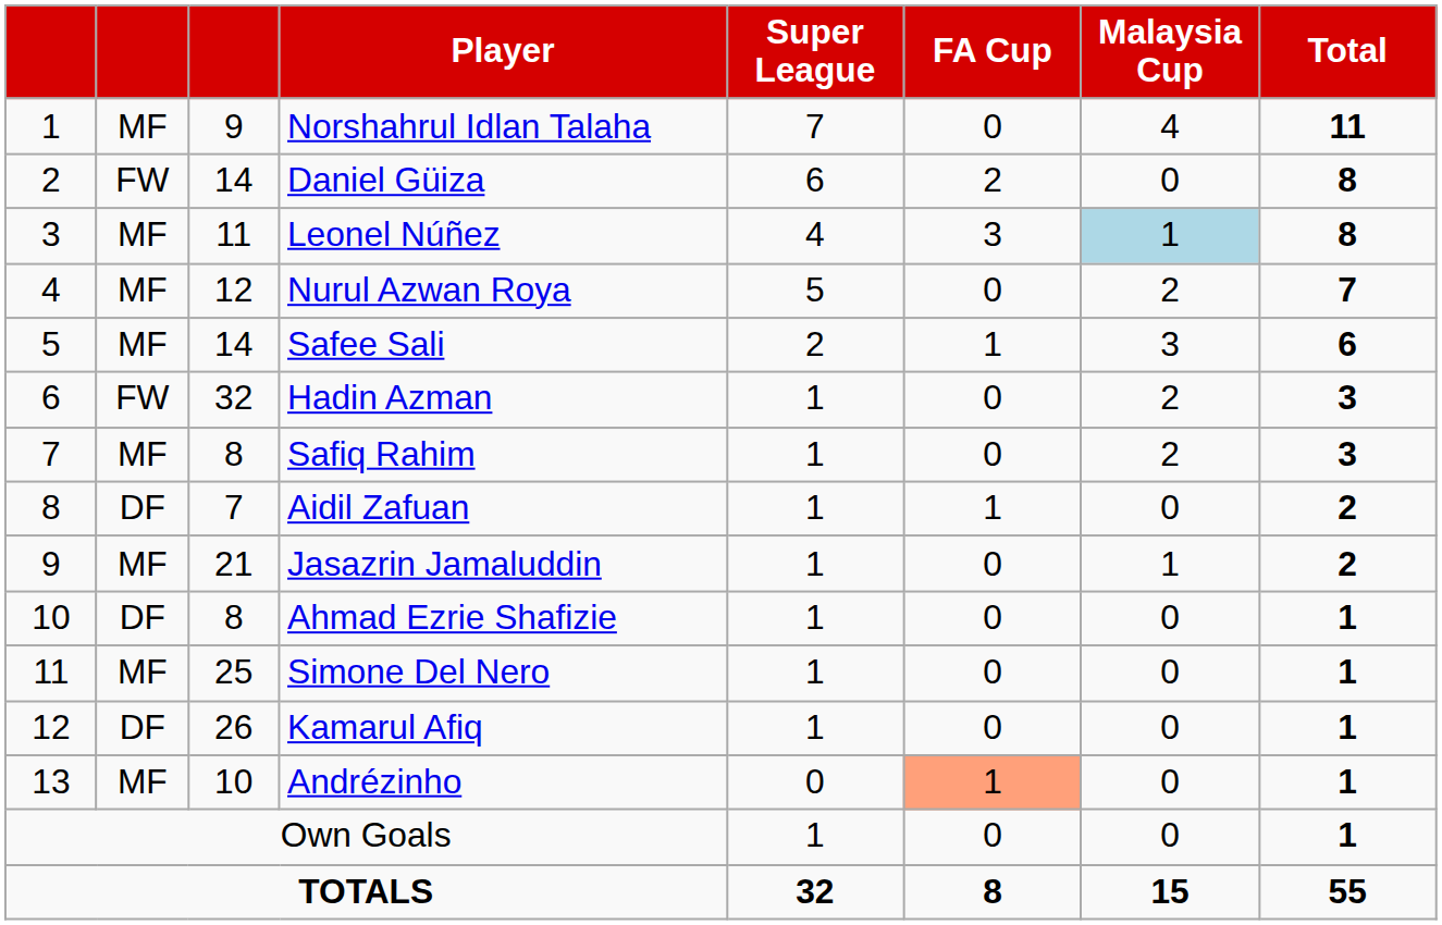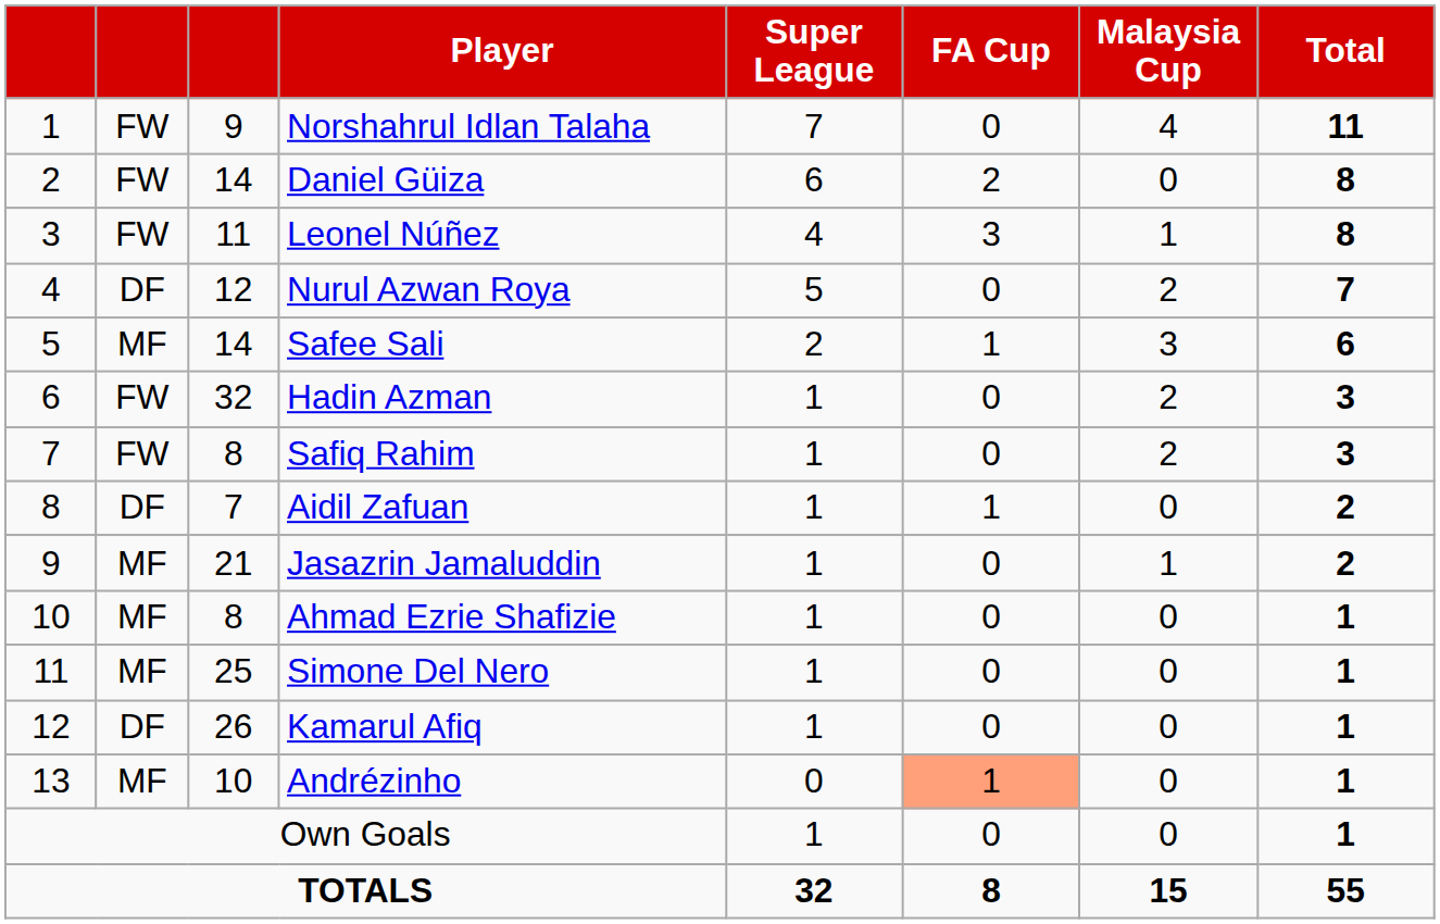 <table class="wikitable" style="font-size: 100%; text-align: center;">
 <tr>
 <th style="background:#d50000; color:white; width:35px;"></th>
 <th style="background:#d50000; color:white; width:35px;"></th>
 <th style="background:#d50000; color:white; width:35px;"></th>
 <th style="background:#d50000; color:white; width:200px;">Player</th>
 <th style="background:#d50000; color:white; width:75px;">Super League</th>
 <th style="background:#d50000; color:white; width:75px;">FA Cup</th>
 <th style="background:#d50000; color:white; width:75px;">Malaysia Cup</th>
 <th style="background:#d50000; color:white; width:75px;"><strong>Total</strong></th>
 </tr>
 <tr>
 <td>1</td>
-<td>MF</td>
+<td>FW</td>
 <td>9</td>
 <td align=left> <a href='#'>Norshahrul Idlan Talaha</a></td>
 <td>7</td>
 <td>0</td>
 <td>4</td>
 <td><strong>11</strong></td>
 </tr>
 <tr>
 <td>2</td>
 <td>FW</td>
 <td>14</td>
 <td align=left> <a href='#'>Daniel Güiza</a></td>
 <td>6</td>
 <td>2</td>
 <td>0</td>
 <td><strong>8</strong></td>
 </tr>
 <tr>
 <td>3</td>
-<td>MF</td>
+<td>FW</td>
 <td>11</td>
 <td align=left> <a href='#'>Leonel Núñez</a></td>
 <td>4</td>
 <td>3</td>
-<td style="background: lightblue;">1</td>
+<td>1</td>
 <td><strong>8</strong></td>
 </tr>
 <tr>
 <td>4</td>
-<td>MF</td>
+<td>DF</td>
 <td>12</td>
 <td align=left> <a href='#'>Nurul Azwan Roya</a></td>
 <td>5</td>
 <td>0</td>
 <td>2</td>
 <td><strong>7</strong></td>
 </tr>
 <tr>
 <td>5</td>
 <td>MF</td>
 <td>14</td>
 <td align=left> <a href='#'>Safee Sali</a></td>
 <td>2</td>
 <td>1</td>
 <td>3</td>
 <td><strong>6</strong></td>
 </tr>
 <tr>
 <td>6</td>
 <td>FW</td>
 <td>32</td>
 <td align=left> <a href='#'>Hadin Azman</a></td>
 <td>1</td>
 <td>0</td>
 <td>2</td>
 <td><strong>3</strong></td>
 </tr>
 <tr>
 <td>7</td>
-<td>MF</td>
+<td>FW</td>
 <td>8</td>
 <td align=left> <a href='#'>Safiq Rahim</a></td>
 <td>1</td>
 <td>0</td>
 <td>2</td>
 <td><strong>3</strong></td>
 </tr>
 <tr>
 <td>8</td>
 <td>DF</td>
 <td>7</td>
 <td align=left> <a href='#'>Aidil Zafuan</a></td>
 <td>1</td>
 <td>1</td>
 <td>0</td>
 <td><strong>2</strong></td>
 </tr>
 <tr>
 <td>9</td>
 <td>MF</td>
 <td>21</td>
 <td align=left> <a href='#'>Jasazrin Jamaluddin</a></td>
 <td>1</td>
 <td>0</td>
 <td>1</td>
 <td><strong>2</strong></td>
 </tr>
 <tr>
 <td>10</td>
-<td>DF</td>
+<td>MF</td>
 <td>8</td>
 <td align=left> <a href='#'>Ahmad Ezrie Shafizie</a></td>
 <td>1</td>
 <td>0</td>
 <td>0</td>
 <td><strong>1</strong></td>
 </tr>
 <tr>
 <td>11</td>
 <td>MF</td>
 <td>25</td>
 <td align=left> <a href='#'>Simone Del Nero</a></td>
 <td>1</td>
 <td>0</td>
 <td>0</td>
 <td><strong>1</strong></td>
 </tr>
 <tr>
 <td>12</td>
 <td>DF</td>
 <td>26</td>
 <td align=left> <a href='#'>Kamarul Afiq</a></td>
 <td>1</td>
 <td>0</td>
 <td>0</td>
 <td><strong>1</strong></td>
 </tr>
 <tr>
 <td>13</td>
 <td>MF</td>
 <td>10</td>
 <td align=left> <a href='#'>Andrézinho</a></td>
 <td>0</td>
 <td style="background: lightsalmon;">1</td>
 <td>0</td>
 <td><strong>1</strong></td>
 </tr>
 <tr>
 <td colspan="4">Own Goals</td>
 <td>1</td>
 <td>0</td>
 <td>0</td>
 <td><strong>1</strong></td>
 </tr>
 <tr>
 <td colspan="4"><strong>TOTALS</strong></td>
 <td><strong>32</strong></td>
 <td><strong>8</strong></td>
 <td><strong>15</strong></td>
 <td><strong>55</strong></td>
 </tr>
 </table>
